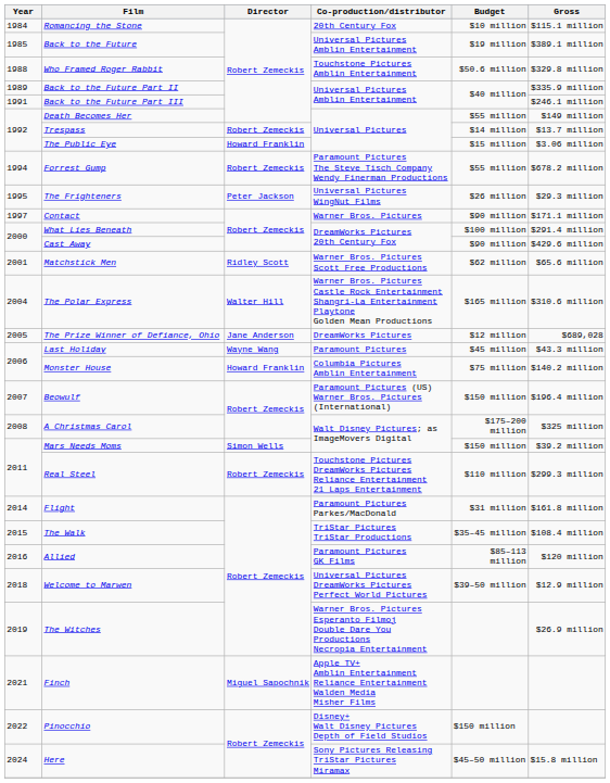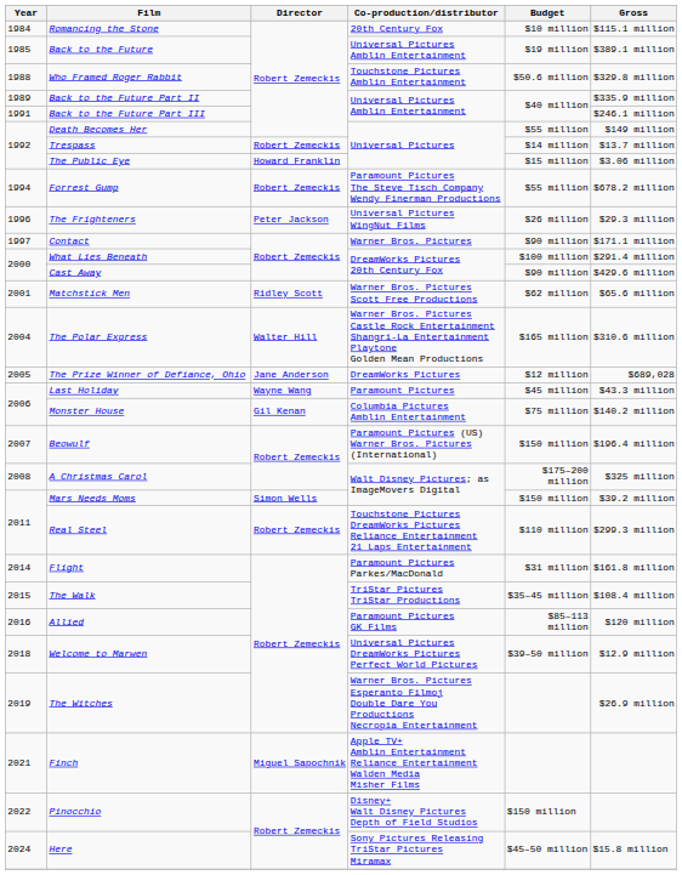 <table class="wikitable">
 <tr style="background:#b0c4de; text-align:center;">
 <th width=50px>Year</th>
 <th width=270px>Film</th>
 <th>Director</th>
 <th width="205px">Co-production/distributor</th>
 <th width=110px>Budget</th>
 <th width=110px>Gross</th>
 </tr>
 <tr>
 <td>1984</td>
 <td><em><a href='#'>Romancing the Stone</a></em></td>
 <td rowspan="6"><a href='#'>Robert Zemeckis</a></td>
 <td><a href='#'>20th Century Fox</a></td>
 <td align="right">$10 million</td>
 <td align="right">$115.1 million</td>
 </tr>
 <tr>
 <td>1985</td>
 <td><em><a href='#'>Back to the Future</a></em></td>
 <td><a href='#'>Universal Pictures</a><br><a href='#'>Amblin Entertainment</a></td>
 <td align="right">$19 million</td>
 <td align="right">$389.1 million</td>
 </tr>
 <tr>
 <td>1988</td>
 <td><em><a href='#'>Who Framed Roger Rabbit</a></em></td>
 <td><a href='#'>Touchstone Pictures</a><br><a href='#'>Amblin Entertainment</a></td>
 <td align="right">$50.6 million</td>
 <td align="right">$329.8 million</td>
 </tr>
 <tr>
 <td>1989</td>
 <td><em><a href='#'>Back to the Future Part II</a></em></td>
 <td rowspan="2"><a href='#'>Universal Pictures</a><br><a href='#'>Amblin Entertainment</a></td>
 <td rowspan="2" align="right">$40 million</td>
 <td align="right">$335.9 million</td>
 </tr>
 <tr>
 <td>1991</td>
 <td><em><a href='#'>Back to the Future Part III</a></em></td>
 <td align="right">$246.1 million</td>
 </tr>
 <tr>
 <td rowspan="3">1992</td>
 <td><em><a href='#'>Death Becomes Her</a></em></td>
 <td rowspan="3"><a href='#'>Universal Pictures</a></td>
 <td align="right">$55 million</td>
 <td align="right">$149 million</td>
 </tr>
 <tr>
 <td><em><a href='#'>Trespass</a></em></td>
 <td><a href='#'>Robert Zemeckis</a></td>
 <td align="right">$14 million</td>
 <td align="right">$13.7 million</td>
 </tr>
 <tr>
 <td><em><a href='#'>The Public Eye</a></em></td>
 <td><a href='#'>Howard Franklin</a></td>
 <td align="right">$15 million</td>
 <td align="right">$3.06 million</td>
 </tr>
 <tr>
 <td>1994</td>
 <td><em><a href='#'>Forrest Gump</a></em></td>
 <td><a href='#'>Robert Zemeckis</a></td>
 <td><a href='#'>Paramount Pictures</a><br><a href='#'>The Steve Tisch Company</a><br><a href='#'>Wendy Finerman Productions</a></td>
 <td align="right">$55 million</td>
 <td align="right">$678.2 million</td>
 </tr>
 <tr>
-<td>1995</td>
+<td>1996</td>
 <td><em><a href='#'>The Frighteners</a></em></td>
 <td><a href='#'>Peter Jackson</a></td>
 <td><a href='#'>Universal Pictures</a><br><a href='#'>WingNut Films</a></td>
 <td align="right">$26 million</td>
 <td align="right">$29.3 million</td>
 </tr>
 <tr>
 <td>1997</td>
 <td><em><a href='#'>Contact</a></em></td>
 <td rowspan="3"><a href='#'>Robert Zemeckis</a></td>
 <td><a href='#'>Warner Bros. Pictures</a></td>
 <td align="right">$90 million</td>
 <td align="right">$171.1 million</td>
 </tr>
 <tr>
 <td rowspan="2">2000</td>
 <td><em><a href='#'>What Lies Beneath</a></em></td>
 <td rowspan="2"><a href='#'>DreamWorks Pictures</a><br><a href='#'>20th Century Fox</a></td>
 <td align="right">$100 million</td>
 <td align="right">$291.4 million</td>
 </tr>
 <tr>
 <td><em><a href='#'>Cast Away</a></em></td>
 <td align=right>$90 million</td>
 <td align=right>$429.6 million</td>
 </tr>
 <tr>
 <td>2001</td>
 <td><em><a href='#'>Matchstick Men</a></em></td>
 <td><a href='#'>Ridley Scott</a></td>
 <td><a href='#'>Warner Bros. Pictures</a><br><a href='#'>Scott Free Productions</a></td>
 <td align=right>$62 million</td>
 <td align=right>$65.6 million</td>
 </tr>
 <tr>
 <td>2004</td>
 <td><em><a href='#'>The Polar Express</a></em></td>
 <td><a href='#'>Walter Hill</a></td>
 <td><a href='#'>Warner Bros. Pictures</a><br><a href='#'>Castle Rock Entertainment</a><br><a href='#'>Shangri-La Entertainment</a><br><a href='#'>Playtone</a><br>Golden Mean Productions</td>
 <td align=right>$165 million</td>
 <td align=right>$310.6 million</td>
 </tr>
 <tr>
 <td>2005</td>
 <td><em><a href='#'>The Prize Winner of Defiance, Ohio</a></em></td>
 <td><a href='#'>Jane Anderson</a></td>
 <td><a href='#'>DreamWorks Pictures</a></td>
 <td align=right>$12 million</td>
 <td align=right>$689,028</td>
 </tr>
 <tr>
 <td rowspan="2">2006</td>
 <td><em><a href='#'>Last Holiday</a></em></td>
 <td><a href='#'>Wayne Wang</a></td>
 <td><a href='#'>Paramount Pictures</a></td>
 <td align=right>$45 million</td>
 <td align=right>$43.3 million</td>
 </tr>
 <tr>
 <td><em><a href='#'>Monster House</a></em></td>
-<td><a href='#'>Howard Franklin</a></td>
+<td><a href='#'>Gil Kenan</a></td>
 <td><a href='#'>Columbia Pictures</a><br><a href='#'>Amblin Entertainment</a></td>
 <td align=right>$75 million</td>
 <td align=right>$140.2 million</td>
 </tr>
 <tr>
 <td>2007</td>
 <td><em><a href='#'>Beowulf</a></em></td>
 <td rowspan="2"><a href='#'>Robert Zemeckis</a></td>
 <td><a href='#'>Paramount Pictures</a> (US)<br><a href='#'>Warner Bros. Pictures</a> (International)</td>
 <td align=right>$150 million</td>
 <td align=right>$196.4 million</td>
 </tr>
 <tr>
 <td>2008</td>
 <td><em><a href='#'>A Christmas Carol</a></em></td>
 <td rowspan="2"><a href='#'>Walt Disney Pictures</a>; as ImageMovers Digital</td>
 <td align=right>$175–200 million</td>
 <td align=right>$325 million</td>
 </tr>
 <tr>
 <td rowspan="2">2011</td>
 <td><em><a href='#'>Mars Needs Moms</a></em></td>
 <td><a href='#'>Simon Wells</a></td>
 <td align="right">$150 million</td>
 <td align=right>$39.2 million</td>
 </tr>
 <tr>
 <td><em><a href='#'>Real Steel</a></em></td>
 <td><a href='#'>Robert Zemeckis</a></td>
 <td><a href='#'>Touchstone Pictures</a><br><a href='#'>DreamWorks Pictures</a><br><a href='#'>Reliance Entertainment</a><br><a href='#'>21 Laps Entertainment</a></td>
 <td align=right>$110 million</td>
 <td align=right>$299.3 million</td>
 </tr>
 <tr>
 <td>2014</td>
 <td><em><a href='#'>Flight</a></em></td>
 <td rowspan="5"><a href='#'>Robert Zemeckis</a></td>
 <td><a href='#'>Paramount Pictures</a><br>Parkes/MacDonald</td>
 <td align=right>$31 million</td>
 <td align=right>$161.8 million</td>
 </tr>
 <tr>
 <td>2015</td>
 <td><em><a href='#'>The Walk</a></em></td>
 <td><a href='#'>TriStar Pictures</a><br><a href='#'>TriStar Productions</a></td>
 <td align=right>$35–45 million</td>
 <td align=right>$108.4 million</td>
 </tr>
 <tr>
 <td>2016</td>
 <td><em><a href='#'>Allied</a></em></td>
 <td><a href='#'>Paramount Pictures</a><br><a href='#'>GK Films</a></td>
 <td align=right>$85–113 million</td>
 <td align=right>$120 million</td>
 </tr>
 <tr>
 <td>2018</td>
 <td><em><a href='#'>Welcome to Marwen</a></em></td>
 <td><a href='#'>Universal Pictures</a><br><a href='#'>DreamWorks Pictures</a><br><a href='#'>Perfect World Pictures</a></td>
 <td align=right>$39–50 million</td>
 <td align=right>$12.9 million</td>
 </tr>
 <tr>
 <td>2019</td>
 <td><em><a href='#'>The Witches</a></em></td>
 <td><a href='#'>Warner Bros. Pictures</a><br><a href='#'>Esperanto Filmoj</a><br><a href='#'>Double Dare You Productions</a><br><a href='#'>Necropia Entertainment</a></td>
 <td></td>
 <td align=right>$26.9 million</td>
 </tr>
 <tr>
 <td>2021</td>
 <td><em><a href='#'>Finch</a></em></td>
 <td><a href='#'>Miguel Sapochnik</a></td>
 <td><a href='#'>Apple TV+</a><br><a href='#'>Amblin Entertainment</a><br><a href='#'>Reliance Entertainment</a><br><a href='#'>Walden Media</a><br><a href='#'>Misher Films</a></td>
 <td></td>
 <td></td>
 </tr>
 <tr>
 <td>2022</td>
 <td><em><a href='#'>Pinocchio</a></em></td>
 <td rowspan="2"><a href='#'>Robert Zemeckis</a></td>
 <td><a href='#'>Disney+</a><br><a href='#'>Walt Disney Pictures</a><br><a href='#'>Depth of Field Studios</a></td>
 <td>$150 million</td>
 <td></td>
 </tr>
 <tr>
 <td>2024</td>
 <td><em><a href='#'>Here</a></em></td>
 <td><a href='#'>Sony Pictures Releasing</a><br><a href='#'>TriStar Pictures</a><br><a href='#'>Miramax</a></td>
 <td>$45–50 million</td>
 <td>$15.8 million</td>
 </tr>
 <tr>
 </tr>
 </table>
